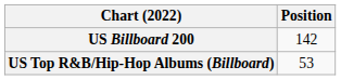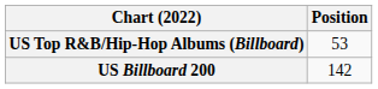 <table class="wikitable sortable plainrowheaders" style="text-align:center">
 <tr>
 <th scope="col">Chart (2022)</th>
 <th scope="col">Position</th>
 </tr>
 <tr>
+<th scope="row">US Top R&B/Hip-Hop Albums (<em>Billboard</em>)</th>
+<td>53</td>
+</tr>
+<tr>
 <th scope="row">US <em>Billboard</em> 200</th>
 <td>142</td>
 </tr>
-<tr>
-<th scope="row">US Top R&B/Hip-Hop Albums (<em>Billboard</em>)</th>
-<td>53</td>
-</tr>
 </table>
